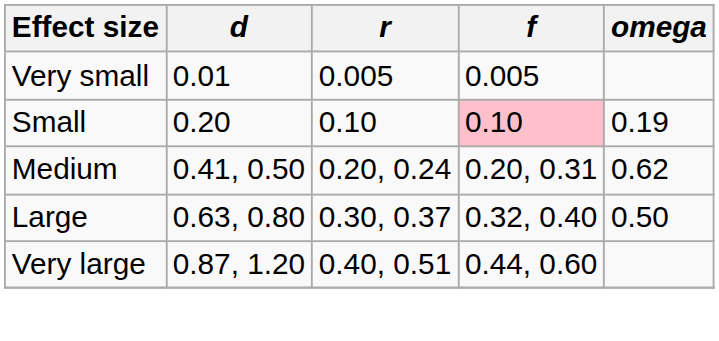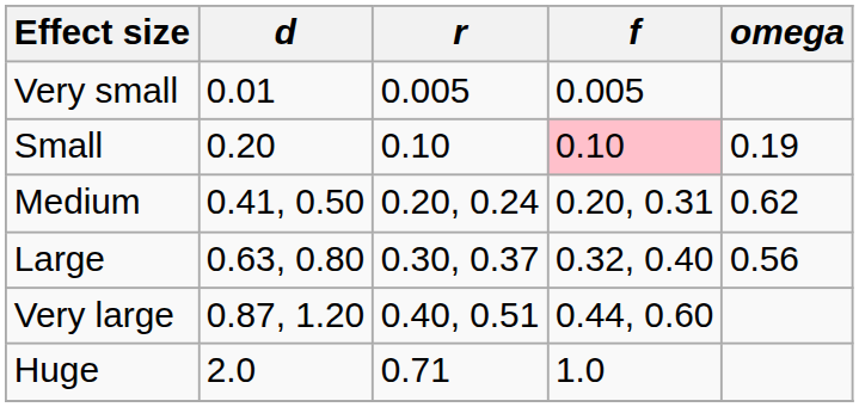 <table class="wikitable">
 <tr>
 <th>Effect size</th>
 <th><em>d</em></th>
 <th><em>r</em></th>
 <th><em>f</em></th>
 <th><em>omega</em></th>
 </tr>
 <tr>
 <td>Very small</td>
 <td>0.01</td>
 <td>0.005</td>
 <td>0.005</td>
 <td></td>
 </tr>
 <tr>
 <td>Small</td>
 <td>0.20</td>
 <td>0.10</td>
 <td style="background: pink;">0.10</td>
 <td>0.19</td>
 </tr>
 <tr>
 <td>Medium</td>
 <td>0.41, 0.50</td>
 <td>0.20, 0.24</td>
 <td>0.20, 0.31</td>
 <td>0.62</td>
 </tr>
 <tr>
 <td>Large</td>
 <td>0.63, 0.80</td>
 <td>0.30, 0.37</td>
 <td>0.32, 0.40</td>
-<td>0.50</td>
+<td>0.56</td>
 </tr>
 <tr>
 <td>Very large</td>
 <td>0.87, 1.20</td>
 <td>0.40, 0.51</td>
 <td>0.44,  0.60</td>
 <td></td>
 </tr>
 <tr>
+<td>Huge</td>
+<td>2.0</td>
+<td>0.71</td>
+<td>1.0</td>
+<td></td>
+</tr>
+<tr>
 </tr>
 </table>
